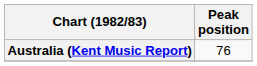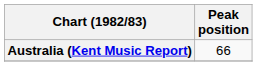 <table class="wikitable sortable plainrowheaders" style="text-align=center">
 <tr>
 <th scope=col>Chart (1982/83)</th>
 <th scope=col>Peak<br>position</th>
 </tr>
 <tr>
 <th scope=row>Australia (<a href='#'>Kent Music Report</a>)</th>
-<td align=center>76</td>
+<td align=center>66</td>
 </tr>
 <tr>
 </tr>
 <tr>
 </tr>
 </table>
